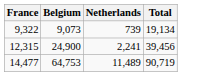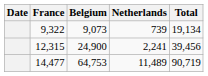 <table class="wikitable sortable floatright">
 <tr>
+<th scope="col">Date</th>
 <th scope="col">France</th>
 <th scope="col">Belgium</th>
 <th scope="col">Netherlands</th>
 <th scope="col">Total</th>
 </tr>
 <tr>
+<th scope="row"></th>
 <td align=right>9,322</td>
 <td align=right>9,073</td>
 <td align=right>739</td>
 <td align=right>19,134</td>
 </tr>
 <tr>
+<th scope="row"></th>
 <td align=right>12,315</td>
 <td align=right>24,900</td>
 <td align=right>2,241</td>
 <td align=right>39,456</td>
 </tr>
 <tr>
+<th scope="row"></th>
 <td align=right>14,477</td>
 <td align=right>64,753</td>
 <td align=right>11,489</td>
 <td align=right>90,719</td>
 </tr>
 </table>
